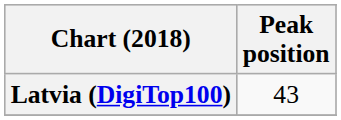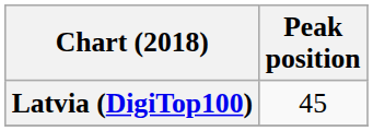 <table class="wikitable plainrowheaders" style="text-align:center">
 <tr>
 <th scope="col">Chart (2018)</th>
 <th scope="col">Peak<br>position</th>
 </tr>
 <tr>
 <th scope="row">Latvia (<a href='#'>DigiTop100</a>)</th>
-<td>43</td>
+<td>45</td>
 </tr>
 <tr>
 </tr>
 </table>
